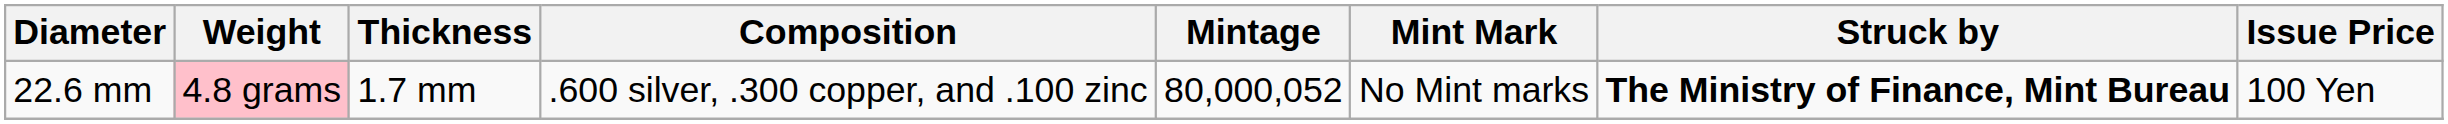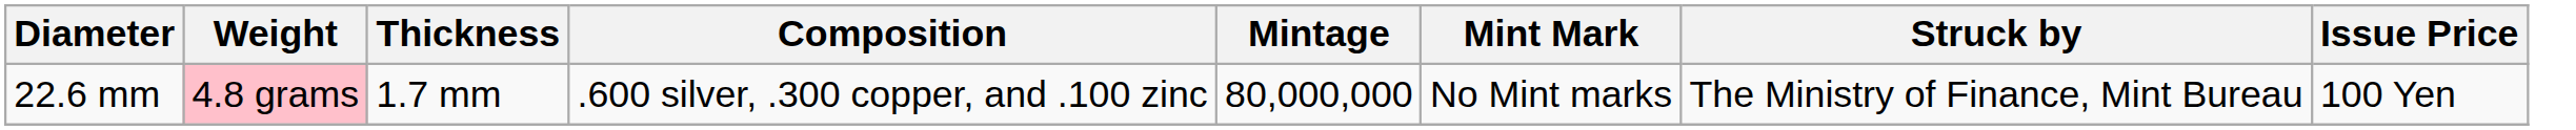 <table class="wikitable">
 <tr>
 <th>Diameter</th>
 <th>Weight</th>
 <th>Thickness</th>
 <th>Composition</th>
 <th>Mintage</th>
 <th>Mint Mark</th>
 <th>Struck by</th>
 <th>Issue Price</th>
 </tr>
 <tr>
 <td>22.6 mm</td>
 <td style="background: pink;">4.8 grams</td>
 <td>1.7 mm</td>
 <td>.600 silver, .300 copper, and .100 zinc</td>
-<td>80,000,052</td>
+<td>80,000,000</td>
 <td>No Mint marks</td>
-<td><strong>The Ministry of Finance, Mint Bureau</strong></td>
+<td>The Ministry of Finance, Mint Bureau</td>
 <td>100 Yen</td>
 </tr>
 <tr>
 </tr>
 </table>
